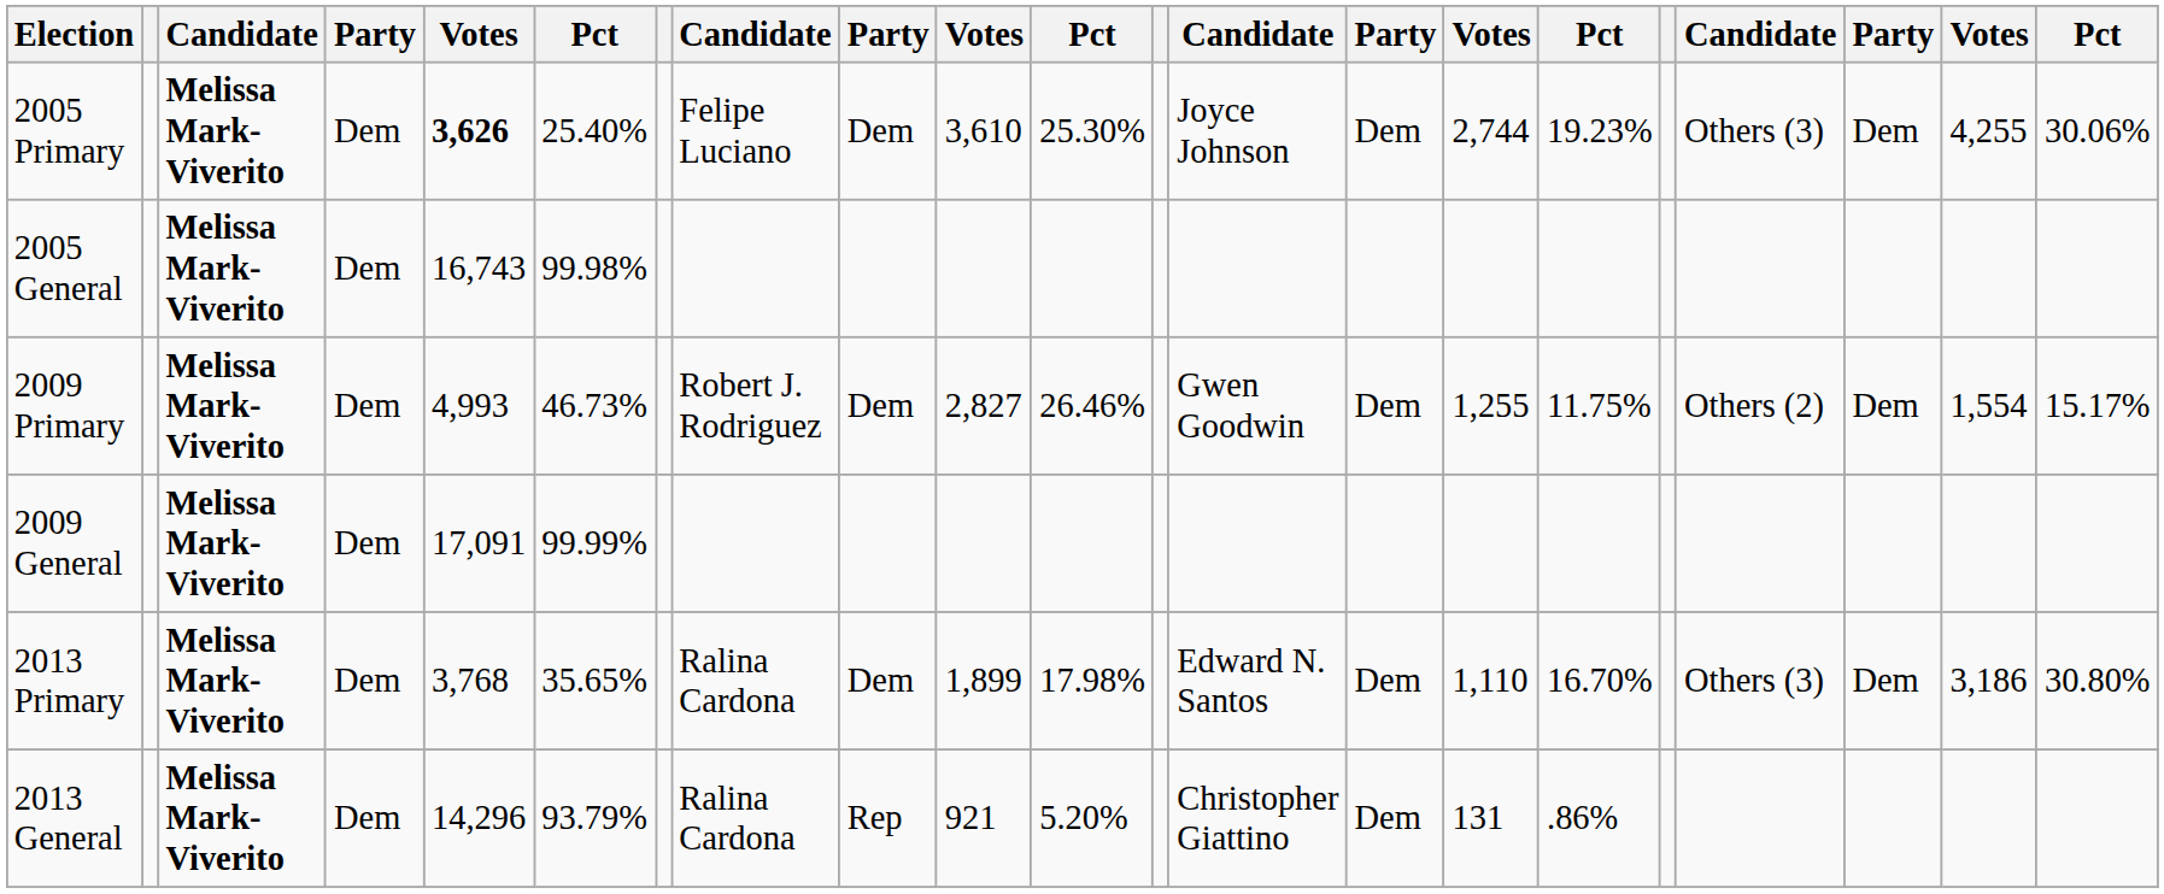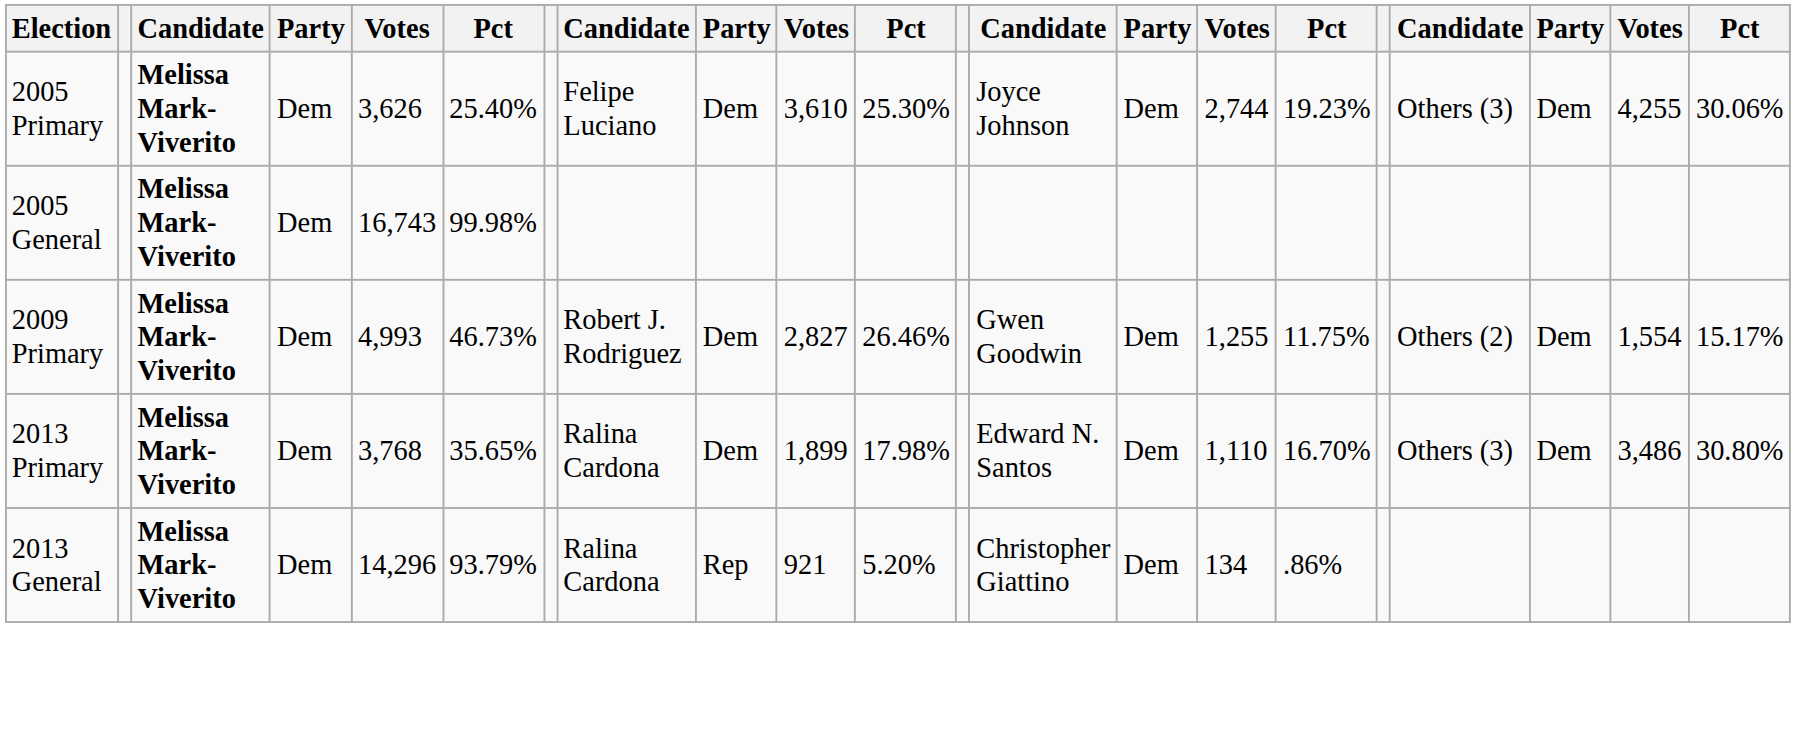 <table class="wikitable" style="margin:0.5em ; font-size:95%">
 <tr>
 <th>Election</th>
 <th></th>
 <th>Candidate</th>
 <th>Party</th>
 <th>Votes</th>
 <th>Pct</th>
 <th></th>
 <th>Candidate</th>
 <th>Party</th>
 <th>Votes</th>
 <th>Pct</th>
 <th></th>
 <th>Candidate</th>
 <th>Party</th>
 <th>Votes</th>
 <th>Pct</th>
 <th></th>
 <th>Candidate</th>
 <th>Party</th>
 <th>Votes</th>
 <th>Pct</th>
 </tr>
 <tr>
 <td>2005 Primary</td>
 <td></td>
 <td><strong>Melissa Mark-Viverito</strong></td>
 <td>Dem</td>
-<td><strong>3,626</strong></td>
+<td>3,626</td>
 <td>25.40%</td>
 <td></td>
 <td>Felipe Luciano</td>
 <td>Dem</td>
 <td>3,610</td>
 <td>25.30%</td>
 <td></td>
 <td>Joyce Johnson</td>
 <td>Dem</td>
 <td>2,744</td>
 <td>19.23%</td>
 <td></td>
 <td>Others (3)</td>
 <td>Dem</td>
 <td>4,255</td>
 <td>30.06%</td>
 </tr>
 <tr>
 <td>2005 General</td>
 <td></td>
 <td><strong>Melissa Mark-Viverito</strong></td>
 <td>Dem</td>
 <td>16,743</td>
 <td>99.98%</td>
 <td></td>
 <td></td>
 <td></td>
 <td></td>
 <td></td>
 <td></td>
 <td></td>
 <td></td>
 <td></td>
 <td></td>
 <td></td>
 <td></td>
 <td></td>
 <td></td>
 <td></td>
 </tr>
 <tr>
 <td>2009 Primary</td>
 <td></td>
 <td><strong>Melissa Mark-Viverito</strong></td>
 <td>Dem</td>
 <td>4,993</td>
 <td>46.73%</td>
 <td></td>
 <td>Robert J. Rodriguez</td>
 <td>Dem</td>
 <td>2,827</td>
 <td>26.46%</td>
 <td></td>
 <td>Gwen Goodwin</td>
 <td>Dem</td>
 <td>1,255</td>
 <td>11.75%</td>
 <td></td>
 <td>Others (2)</td>
 <td>Dem</td>
 <td>1,554</td>
 <td>15.17%</td>
 </tr>
 <tr>
-<td>2009 General</td>
-<td></td>
-<td><strong>Melissa Mark-Viverito</strong></td>
-<td>Dem</td>
-<td>17,091</td>
-<td>99.99%</td>
-<td></td>
-<td></td>
-<td></td>
-<td></td>
-<td></td>
-<td></td>
-<td></td>
-<td></td>
-<td></td>
-<td></td>
-<td></td>
-<td></td>
-<td></td>
-<td></td>
-<td></td>
-</tr>
-<tr>
 <td>2013 Primary</td>
 <td></td>
 <td><strong>Melissa Mark-Viverito</strong></td>
 <td>Dem</td>
 <td>3,768</td>
 <td>35.65%</td>
 <td></td>
 <td>Ralina Cardona</td>
 <td>Dem</td>
 <td>1,899</td>
 <td>17.98%</td>
 <td></td>
 <td>Edward N. Santos</td>
 <td>Dem</td>
 <td>1,110</td>
 <td>16.70%</td>
 <td></td>
 <td>Others (3)</td>
 <td>Dem</td>
-<td>3,186</td>
+<td>3,486</td>
 <td>30.80%</td>
 </tr>
 <tr>
 <td>2013 General</td>
 <td></td>
 <td><strong>Melissa Mark-Viverito</strong></td>
 <td>Dem</td>
 <td>14,296</td>
 <td>93.79%</td>
 <td></td>
 <td>Ralina Cardona</td>
 <td>Rep</td>
 <td>921</td>
 <td>5.20%</td>
 <td></td>
 <td>Christopher Giattino</td>
 <td>Dem</td>
-<td>131</td>
+<td>134</td>
 <td>.86%</td>
 <td></td>
 <td></td>
 <td></td>
 <td></td>
 <td></td>
 </tr>
 </table>
